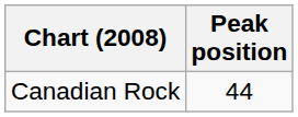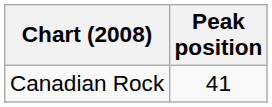 <table class="wikitable">
 <tr>
 <th>Chart (2008)</th>
 <th>Peak<br>position</th>
 </tr>
 <tr>
 <td>Canadian Rock</td>
-<td style="text-align:center;">44</td>
+<td style="text-align:center;">41</td>
 </tr>
 </table>
